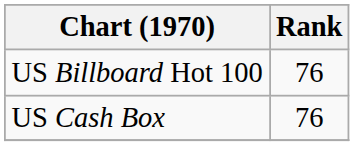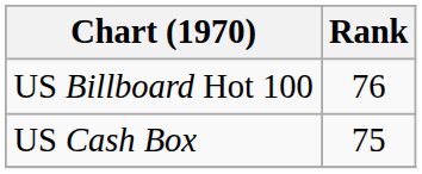 <table class="wikitable">
 <tr>
 <th>Chart (1970)</th>
 <th style="text-align:center;">Rank</th>
 </tr>
 <tr>
 <td>US <em>Billboard</em> Hot 100</td>
 <td style="text-align:center;">76</td>
 </tr>
 <tr>
 <td>US <em>Cash Box</em></td>
-<td style="text-align:center;">76</td>
+<td style="text-align:center;">75</td>
 </tr>
 <tr>
 </tr>
 </table>
